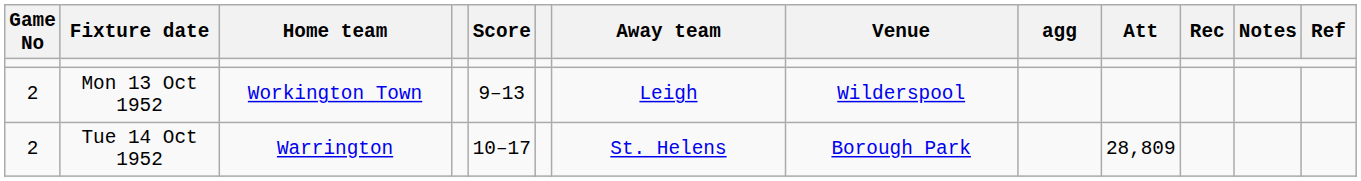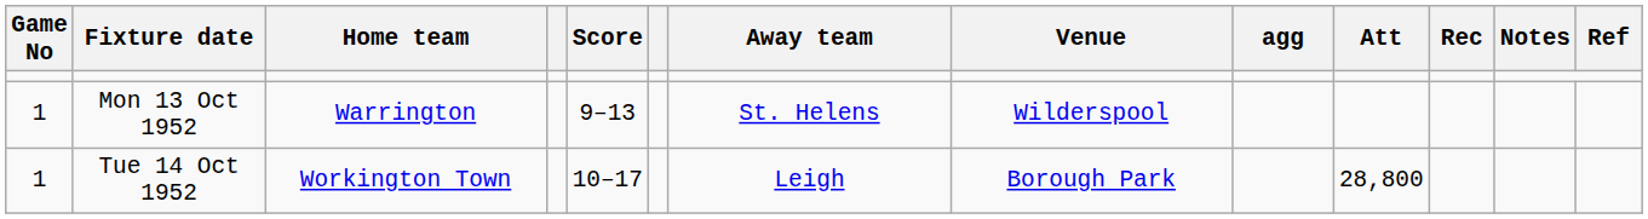 <table class="wikitable" style="text-align:center;">
 <tr>
 <th width=20 abbr="No">Game No</th>
 <th width=100 abbr="Date">Fixture date</th>
 <th width=150 abbr="Home team">Home team</th>
 <th width=5 abbr="space"></th>
 <th width=20 abbr="Score">Score</th>
 <th width=5 abbr="space"></th>
 <th width=150 abbr="Away team">Away team</th>
 <th width=150 abbr="Venue">Venue</th>
 <th width=50 abbr="agg">agg</th>
 <th width=30 abbr="Att">Att</th>
 <th width=30 abbr="Rec">Rec</th>
 <th width=20 abbr="Notes">Notes</th>
 <th width=30 abbr="Ref">Ref</th>
 </tr>
 <tr>
 <td></td>
 <td></td>
 <td></td>
 <td></td>
 <td></td>
 <td></td>
 <td></td>
 <td></td>
 <td></td>
 <td></td>
 <td></td>
 </tr>
 <tr>
-<td>2</td>
+<td>1</td>
 <td>Mon 13 Oct 1952</td>
-<td><a href='#'>Workington Town</a></td>
+<td><a href='#'>Warrington</a></td>
 <td></td>
 <td>9–13</td>
 <td></td>
-<td><a href='#'>Leigh</a></td>
+<td><a href='#'>St. Helens</a></td>
 <td><a href='#'>Wilderspool</a></td>
 <td></td>
 <td></td>
 <td></td>
 <td></td>
 <td></td>
 </tr>
 <tr>
-<td>2</td>
+<td>1</td>
 <td>Tue 14 Oct 1952</td>
-<td><a href='#'>Warrington</a></td>
+<td><a href='#'>Workington Town</a></td>
 <td></td>
 <td>10–17</td>
 <td></td>
-<td><a href='#'>St. Helens</a></td>
+<td><a href='#'>Leigh</a></td>
 <td><a href='#'>Borough Park</a></td>
 <td></td>
-<td>28,809</td>
+<td>28,800</td>
 <td></td>
 <td></td>
 <td></td>
 </tr>
 </table>
